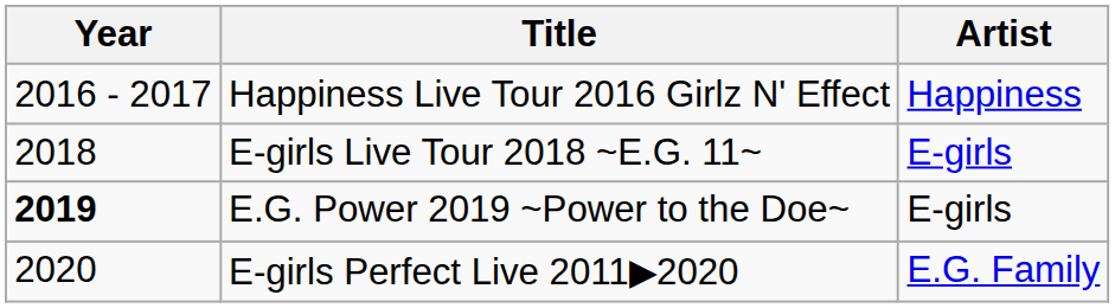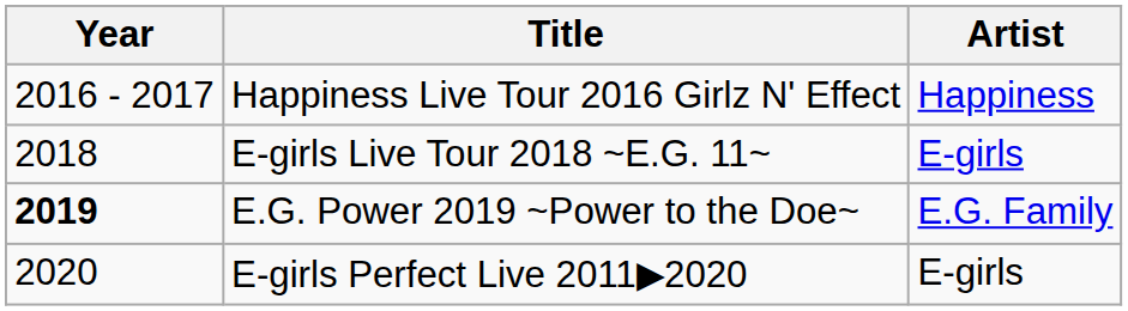 <table class="wikitable">
 <tr>
 <th>Year</th>
 <th>Title</th>
 <th>Artist</th>
 </tr>
 <tr>
 <td>2016 - 2017</td>
 <td>Happiness Live Tour 2016 Girlz N' Effect</td>
 <td><a href='#'>Happiness</a></td>
 </tr>
 <tr>
 <td>2018</td>
 <td>E-girls Live Tour 2018 ~E.G. 11~</td>
 <td><a href='#'>E-girls</a></td>
 </tr>
 <tr>
 <td><strong>2019</strong></td>
 <td>E.G. Power 2019 ~Power to the Doe~</td>
-<td>E-girls</td>
+<td><a href='#'>E.G. Family</a></td>
 </tr>
 <tr>
 <td>2020</td>
 <td>E-girls Perfect Live 2011▶2020</td>
-<td><a href='#'>E.G. Family</a></td>
+<td>E-girls</td>
 </tr>
 </table>
